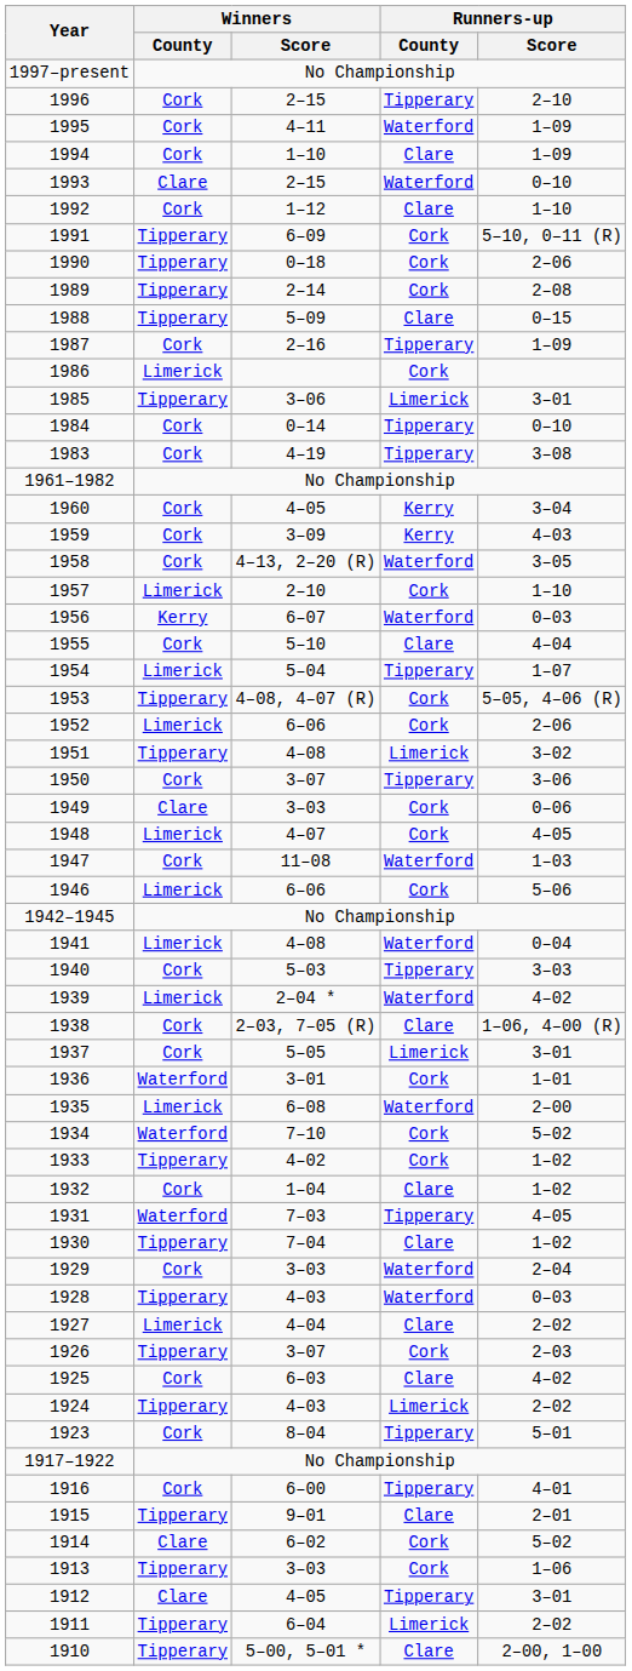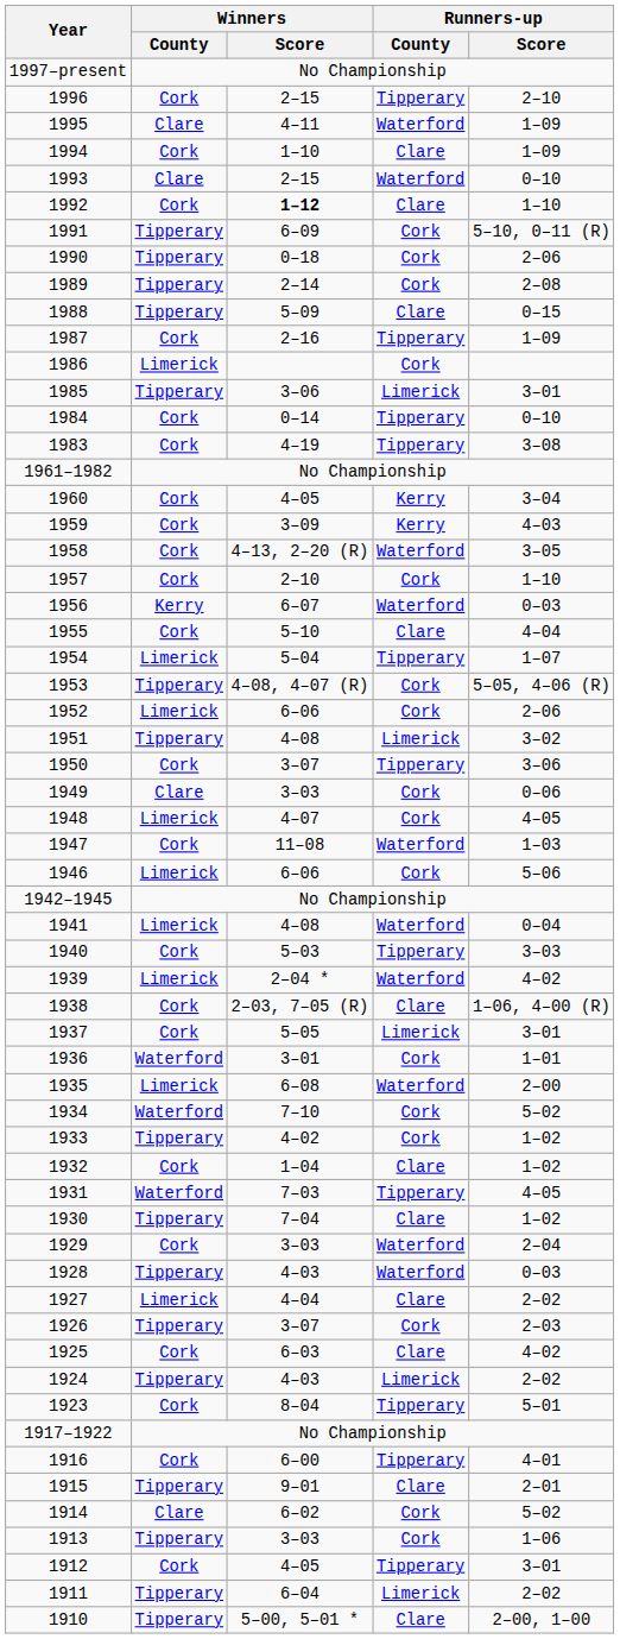 <table class="wikitable sortable" style="text-align:center;">
 <tr>
 <th rowspan="2">Year</th>
 <th colspan="2">Winners</th>
 <th colspan="2">Runners-up</th>
 </tr>
 <tr>
 <th>County</th>
 <th>Score</th>
 <th>County</th>
 <th>Score</th>
 </tr>
 <tr>
 <td>1997–present</td>
 <td colspan="4">No Championship</td>
 </tr>
 <tr>
 <td>1996</td>
 <td><a href='#'>Cork</a></td>
 <td>2–15</td>
 <td><a href='#'>Tipperary</a></td>
 <td>2–10</td>
 </tr>
 <tr>
 <td>1995</td>
-<td><a href='#'>Cork</a></td>
+<td><a href='#'>Clare</a></td>
 <td>4–11</td>
 <td><a href='#'>Waterford</a></td>
 <td>1–09</td>
 </tr>
 <tr>
 <td>1994</td>
 <td><a href='#'>Cork</a></td>
 <td>1–10</td>
 <td><a href='#'>Clare</a></td>
 <td>1–09</td>
 </tr>
 <tr>
 <td>1993</td>
 <td><a href='#'>Clare</a></td>
 <td>2–15</td>
 <td><a href='#'>Waterford</a></td>
 <td>0–10</td>
 </tr>
 <tr>
 <td>1992</td>
 <td><a href='#'>Cork</a></td>
-<td>1–12</td>
+<td><strong>1–12</strong></td>
 <td><a href='#'>Clare</a></td>
 <td>1–10</td>
 </tr>
 <tr>
 <td>1991</td>
 <td><a href='#'>Tipperary</a></td>
 <td>6–09</td>
 <td><a href='#'>Cork</a></td>
 <td>5–10, 0–11 (R)</td>
 </tr>
 <tr>
 <td>1990</td>
 <td><a href='#'>Tipperary</a></td>
 <td>0–18</td>
 <td><a href='#'>Cork</a></td>
 <td>2–06</td>
 </tr>
 <tr>
 <td>1989</td>
 <td><a href='#'>Tipperary</a></td>
 <td>2–14</td>
 <td><a href='#'>Cork</a></td>
 <td>2–08</td>
 </tr>
 <tr>
 <td>1988</td>
 <td><a href='#'>Tipperary</a></td>
 <td>5–09</td>
 <td><a href='#'>Clare</a></td>
 <td>0–15</td>
 </tr>
 <tr>
 <td>1987</td>
 <td><a href='#'>Cork</a></td>
 <td>2–16</td>
 <td><a href='#'>Tipperary</a></td>
 <td>1–09</td>
 </tr>
 <tr>
 <td>1986</td>
 <td><a href='#'>Limerick</a></td>
 <td></td>
 <td><a href='#'>Cork</a></td>
 <td></td>
 </tr>
 <tr>
 <td>1985</td>
 <td><a href='#'>Tipperary</a></td>
 <td>3–06</td>
 <td><a href='#'>Limerick</a></td>
 <td>3–01</td>
 </tr>
 <tr>
 <td>1984</td>
 <td><a href='#'>Cork</a></td>
 <td>0–14</td>
 <td><a href='#'>Tipperary</a></td>
 <td>0–10</td>
 </tr>
 <tr>
 <td>1983</td>
 <td><a href='#'>Cork</a></td>
 <td>4–19</td>
 <td><a href='#'>Tipperary</a></td>
 <td>3–08</td>
 </tr>
 <tr>
 <td>1961–1982</td>
 <td colspan="4">No Championship</td>
 </tr>
 <tr>
 <td>1960</td>
 <td><a href='#'>Cork</a></td>
 <td>4–05</td>
 <td><a href='#'>Kerry</a></td>
 <td>3–04</td>
 </tr>
 <tr>
 <td>1959</td>
 <td><a href='#'>Cork</a></td>
 <td>3–09</td>
 <td><a href='#'>Kerry</a></td>
 <td>4–03</td>
 </tr>
 <tr>
 <td>1958</td>
 <td><a href='#'>Cork</a></td>
 <td>4–13, 2–20 (R)</td>
 <td><a href='#'>Waterford</a></td>
 <td>3–05</td>
 </tr>
 <tr>
 <td>1957</td>
-<td><a href='#'>Limerick</a></td>
+<td><a href='#'>Cork</a></td>
 <td>2–10</td>
 <td><a href='#'>Cork</a></td>
 <td>1–10</td>
 </tr>
 <tr>
 <td>1956</td>
 <td><a href='#'>Kerry</a></td>
 <td>6–07</td>
 <td><a href='#'>Waterford</a></td>
 <td>0–03</td>
 </tr>
 <tr>
 <td>1955</td>
 <td><a href='#'>Cork</a></td>
 <td>5–10</td>
 <td><a href='#'>Clare</a></td>
 <td>4–04</td>
 </tr>
 <tr>
 <td>1954</td>
 <td><a href='#'>Limerick</a></td>
 <td>5–04</td>
 <td><a href='#'>Tipperary</a></td>
 <td>1–07</td>
 </tr>
 <tr>
 <td>1953</td>
 <td><a href='#'>Tipperary</a></td>
 <td>4–08, 4–07 (R)</td>
 <td><a href='#'>Cork</a></td>
 <td>5–05, 4–06 (R)</td>
 </tr>
 <tr>
 <td>1952</td>
 <td><a href='#'>Limerick</a></td>
 <td>6–06</td>
 <td><a href='#'>Cork</a></td>
 <td>2–06</td>
 </tr>
 <tr>
 <td>1951</td>
 <td><a href='#'>Tipperary</a></td>
 <td>4–08</td>
 <td><a href='#'>Limerick</a></td>
 <td>3–02</td>
 </tr>
 <tr>
 <td>1950</td>
 <td><a href='#'>Cork</a></td>
 <td>3–07</td>
 <td><a href='#'>Tipperary</a></td>
 <td>3–06</td>
 </tr>
 <tr>
 <td>1949</td>
 <td><a href='#'>Clare</a></td>
 <td>3–03</td>
 <td><a href='#'>Cork</a></td>
 <td>0–06</td>
 </tr>
 <tr>
 <td>1948</td>
 <td><a href='#'>Limerick</a></td>
 <td>4–07</td>
 <td><a href='#'>Cork</a></td>
 <td>4–05</td>
 </tr>
 <tr>
 <td>1947</td>
 <td><a href='#'>Cork</a></td>
 <td>11–08</td>
 <td><a href='#'>Waterford</a></td>
 <td>1–03</td>
 </tr>
 <tr>
 <td>1946</td>
 <td><a href='#'>Limerick</a></td>
 <td>6–06</td>
 <td><a href='#'>Cork</a></td>
 <td>5–06</td>
 </tr>
 <tr>
 <td>1942–1945</td>
 <td colspan="4">No Championship</td>
 </tr>
 <tr>
 <td>1941</td>
 <td><a href='#'>Limerick</a></td>
 <td>4–08</td>
 <td><a href='#'>Waterford</a></td>
 <td>0–04</td>
 </tr>
 <tr>
 <td>1940</td>
 <td><a href='#'>Cork</a></td>
 <td>5–03</td>
 <td><a href='#'>Tipperary</a></td>
 <td>3–03</td>
 </tr>
 <tr>
 <td>1939</td>
 <td><a href='#'>Limerick</a></td>
 <td>2–04 *</td>
 <td><a href='#'>Waterford</a></td>
 <td>4–02</td>
 </tr>
 <tr>
 <td>1938</td>
 <td><a href='#'>Cork</a></td>
 <td>2–03, 7–05 (R)</td>
 <td><a href='#'>Clare</a></td>
 <td>1–06, 4–00 (R)</td>
 </tr>
 <tr>
 <td>1937</td>
 <td><a href='#'>Cork</a></td>
 <td>5–05</td>
 <td><a href='#'>Limerick</a></td>
 <td>3–01</td>
 </tr>
 <tr>
 <td>1936</td>
 <td><a href='#'>Waterford</a></td>
 <td>3–01</td>
 <td><a href='#'>Cork</a></td>
 <td>1–01</td>
 </tr>
 <tr>
 <td>1935</td>
 <td><a href='#'>Limerick</a></td>
 <td>6–08</td>
 <td><a href='#'>Waterford</a></td>
 <td>2–00</td>
 </tr>
 <tr>
 <td>1934</td>
 <td><a href='#'>Waterford</a></td>
 <td>7–10</td>
 <td><a href='#'>Cork</a></td>
 <td>5–02</td>
 </tr>
 <tr>
 <td>1933</td>
 <td><a href='#'>Tipperary</a></td>
 <td>4–02</td>
 <td><a href='#'>Cork</a></td>
 <td>1–02</td>
 </tr>
 <tr>
 <td>1932</td>
 <td><a href='#'>Cork</a></td>
 <td>1–04</td>
 <td><a href='#'>Clare</a></td>
 <td>1–02</td>
 </tr>
 <tr>
 <td>1931</td>
 <td><a href='#'>Waterford</a></td>
 <td>7–03</td>
 <td><a href='#'>Tipperary</a></td>
 <td>4–05</td>
 </tr>
 <tr>
 <td>1930</td>
 <td><a href='#'>Tipperary</a></td>
 <td>7–04</td>
 <td><a href='#'>Clare</a></td>
 <td>1–02</td>
 </tr>
 <tr>
 <td>1929</td>
 <td><a href='#'>Cork</a></td>
 <td>3–03</td>
 <td><a href='#'>Waterford</a></td>
 <td>2–04</td>
 </tr>
 <tr>
 <td>1928</td>
 <td><a href='#'>Tipperary</a></td>
 <td>4–03</td>
 <td><a href='#'>Waterford</a></td>
 <td>0–03</td>
 </tr>
 <tr>
 <td>1927</td>
 <td><a href='#'>Limerick</a></td>
 <td>4–04</td>
 <td><a href='#'>Clare</a></td>
 <td>2–02</td>
 </tr>
 <tr>
 <td>1926</td>
 <td><a href='#'>Tipperary</a></td>
 <td>3–07</td>
 <td><a href='#'>Cork</a></td>
 <td>2–03</td>
 </tr>
 <tr>
 <td>1925</td>
 <td><a href='#'>Cork</a></td>
 <td>6–03</td>
 <td><a href='#'>Clare</a></td>
 <td>4–02</td>
 </tr>
 <tr>
 <td>1924</td>
 <td><a href='#'>Tipperary</a></td>
 <td>4–03</td>
 <td><a href='#'>Limerick</a></td>
 <td>2–02</td>
 </tr>
 <tr>
 <td>1923</td>
 <td><a href='#'>Cork</a></td>
 <td>8–04</td>
 <td><a href='#'>Tipperary</a></td>
 <td>5–01</td>
 </tr>
 <tr>
 <td>1917–1922</td>
 <td colspan="4">No Championship</td>
 </tr>
 <tr>
 <td>1916</td>
 <td><a href='#'>Cork</a></td>
 <td>6–00</td>
 <td><a href='#'>Tipperary</a></td>
 <td>4–01</td>
 </tr>
 <tr>
 <td>1915</td>
 <td><a href='#'>Tipperary</a></td>
 <td>9–01</td>
 <td><a href='#'>Clare</a></td>
 <td>2–01</td>
 </tr>
 <tr>
 <td>1914</td>
 <td><a href='#'>Clare</a></td>
 <td>6–02</td>
 <td><a href='#'>Cork</a></td>
 <td>5–02</td>
 </tr>
 <tr>
 <td>1913</td>
 <td><a href='#'>Tipperary</a></td>
 <td>3–03</td>
 <td><a href='#'>Cork</a></td>
 <td>1–06</td>
 </tr>
 <tr>
 <td>1912</td>
-<td><a href='#'>Clare</a></td>
+<td><a href='#'>Cork</a></td>
 <td>4–05</td>
 <td><a href='#'>Tipperary</a></td>
 <td>3–01</td>
 </tr>
 <tr>
 <td>1911</td>
 <td><a href='#'>Tipperary</a></td>
 <td>6–04</td>
 <td><a href='#'>Limerick</a></td>
 <td>2–02</td>
 </tr>
 <tr>
 <td>1910</td>
 <td><a href='#'>Tipperary</a></td>
 <td>5–00, 5–01 *</td>
 <td><a href='#'>Clare</a></td>
 <td>2–00, 1–00</td>
 </tr>
 </table>
